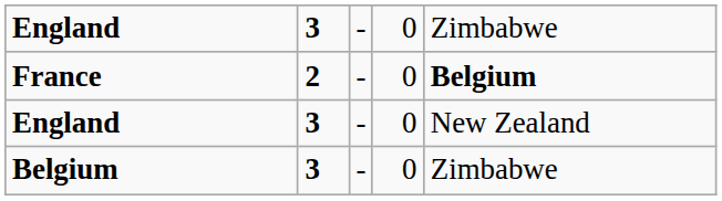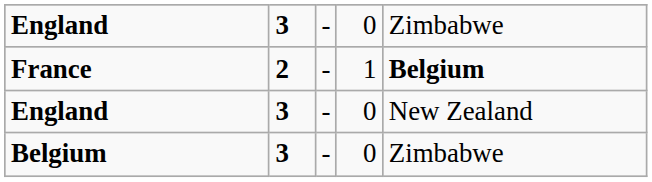 <table class="wikitable">
 <tr>
 <td width=150> <strong>England</strong></td>
 <td width=20 align="left"><strong>3</strong></td>
 <td>-</td>
 <td width=20 align="right">0</td>
 <td width=150> Zimbabwe</td>
 </tr>
 <tr>
 <td> <strong>France</strong></td>
 <td align="left"><strong>2</strong></td>
 <td>-</td>
-<td align="right">0</td>
+<td align="right">1</td>
 <td><strong> Belgium</strong></td>
 </tr>
 <tr>
 <td> <strong>England</strong></td>
 <td align="left"><strong>3</strong></td>
 <td>-</td>
 <td align="right">0</td>
 <td> New Zealand</td>
 </tr>
 <tr>
 <td> <strong>Belgium</strong></td>
 <td align="left"><strong>3</strong></td>
 <td>-</td>
 <td align="right">0</td>
 <td> Zimbabwe</td>
 </tr>
 </table>
